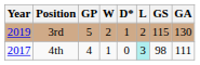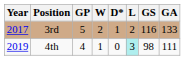 <table class="wikitable" style="text-align: center;">
 <tr>
 <th>Year</th>
 <th>Position</th>
 <th>GP</th>
 <th>W</th>
 <th>D*</th>
 <th>L</th>
 <th>GS</th>
 <th>GA</th>
 </tr>
 <tr style="background: #cfaa88;">
-<td> <a href='#'>2019</a></td>
+<td> <a href='#'>2017</a></td>
 <td>3rd</td>
 <td>5</td>
 <td>2</td>
 <td>1</td>
 <td>2</td>
-<td>115</td>
-<td>130</td>
+<td>116</td>
+<td>133</td>
 </tr>
 <tr>
-<td> <a href='#'>2017</a></td>
+<td> <a href='#'>2019</a></td>
 <td>4th</td>
 <td>4</td>
 <td>1</td>
 <td>0</td>
 <td style="background: paleturquoise;">3</td>
 <td>98</td>
 <td>111</td>
 </tr>
 </table>
